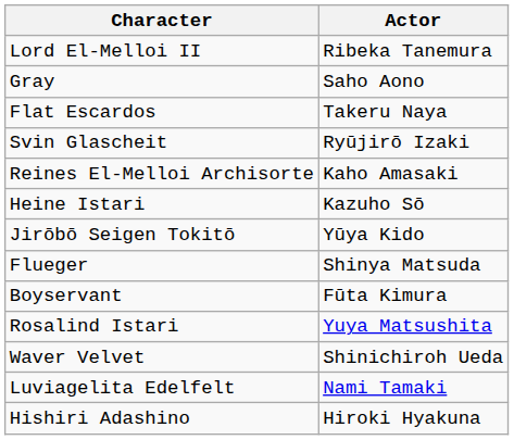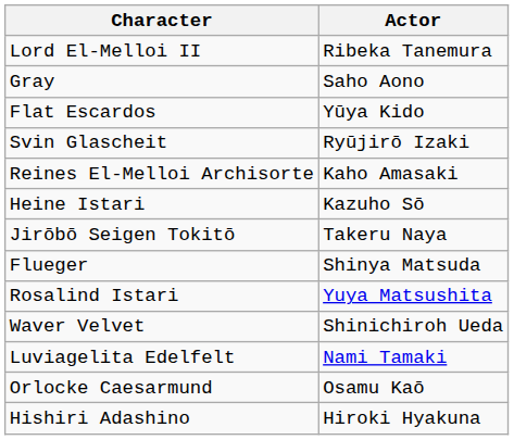 <table class="wikitable">
 <tr>
 <th>Character</th>
 <th>Actor</th>
 </tr>
 <tr>
 <td>Lord El-Melloi II</td>
 <td>Ribeka Tanemura</td>
 </tr>
 <tr>
 <td>Gray</td>
 <td>Saho Aono</td>
 </tr>
 <tr>
 <td>Flat Escardos</td>
-<td>Takeru Naya</td>
+<td>Yūya Kido</td>
 </tr>
 <tr>
 <td>Svin Glascheit</td>
 <td>Ryūjirō Izaki</td>
 </tr>
 <tr>
 <td>Reines El-Melloi Archisorte</td>
 <td>Kaho Amasaki</td>
 </tr>
 <tr>
 <td>Heine Istari</td>
 <td>Kazuho Sō</td>
 </tr>
 <tr>
 <td>Jirōbō Seigen Tokitō</td>
-<td>Yūya Kido</td>
+<td>Takeru Naya</td>
 </tr>
 <tr>
 <td>Flueger</td>
 <td>Shinya Matsuda</td>
-</tr>
-<tr>
-<td>Boyservant</td>
-<td>Fūta Kimura</td>
 </tr>
 <tr>
 <td>Rosalind Istari</td>
 <td><a href='#'>Yuya Matsushita</a></td>
 </tr>
 <tr>
 <td>Waver Velvet</td>
 <td>Shinichiroh Ueda</td>
 </tr>
 <tr>
 <td>Luviagelita Edelfelt</td>
 <td><a href='#'>Nami Tamaki</a></td>
 </tr>
 <tr>
+<td>Orlocke Caesarmund</td>
+<td>Osamu Kaō</td>
+</tr>
+<tr>
 <td>Hishiri Adashino</td>
 <td>Hiroki Hyakuna</td>
 </tr>
 </table>
